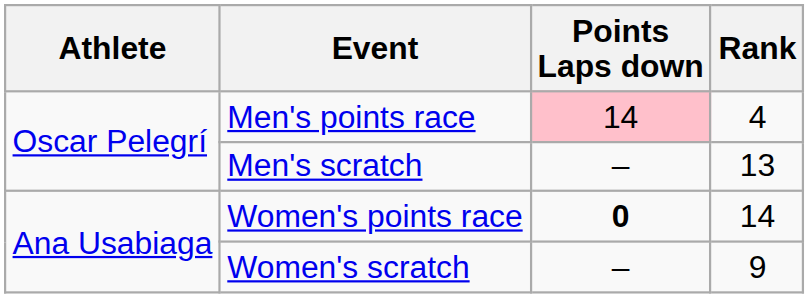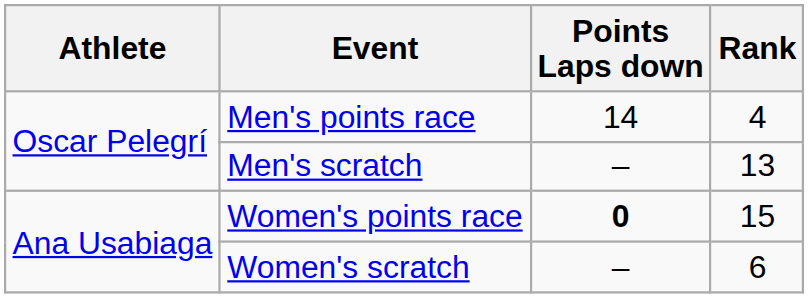 <table class="wikitable" style="font-size:90%">
 <tr>
 <th>Athlete</th>
 <th>Event</th>
 <th>Points<br>Laps down</th>
 <th>Rank</th>
 </tr>
 <tr align=center>
 <td align=left rowspan=2><a href='#'>Oscar Pelegrí</a></td>
 <td align=left><a href='#'>Men's points race</a></td>
-<td style="background: pink;">14</td>
+<td>14</td>
 <td>4</td>
 </tr>
 <tr align=center>
 <td align=left><a href='#'>Men's scratch</a></td>
 <td>–</td>
 <td>13</td>
 </tr>
 <tr align=center>
 <td rowspan=2 align=left><a href='#'>Ana Usabiaga</a></td>
 <td align=left><a href='#'>Women's points race</a></td>
 <td><strong>0</strong></td>
-<td>14</td>
+<td>15</td>
 </tr>
 <tr align=center>
 <td align=left><a href='#'>Women's scratch</a></td>
 <td>–</td>
-<td>9</td>
+<td>6</td>
 </tr>
 </table>
